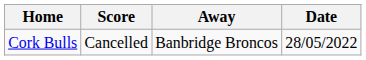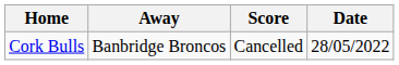 <table class="wikitable">
 <tr>
 <th>Home</th>
+<th>Away</th>
 <th>Score</th>
-<th>Away</th>
 <th>Date</th>
 </tr>
 <tr>
 <td> <a href='#'>Cork Bulls</a></td>
+<td> Banbridge Broncos</td>
 <td>Cancelled</td>
-<td> Banbridge Broncos</td>
 <td>28/05/2022</td>
 </tr>
 </table>
